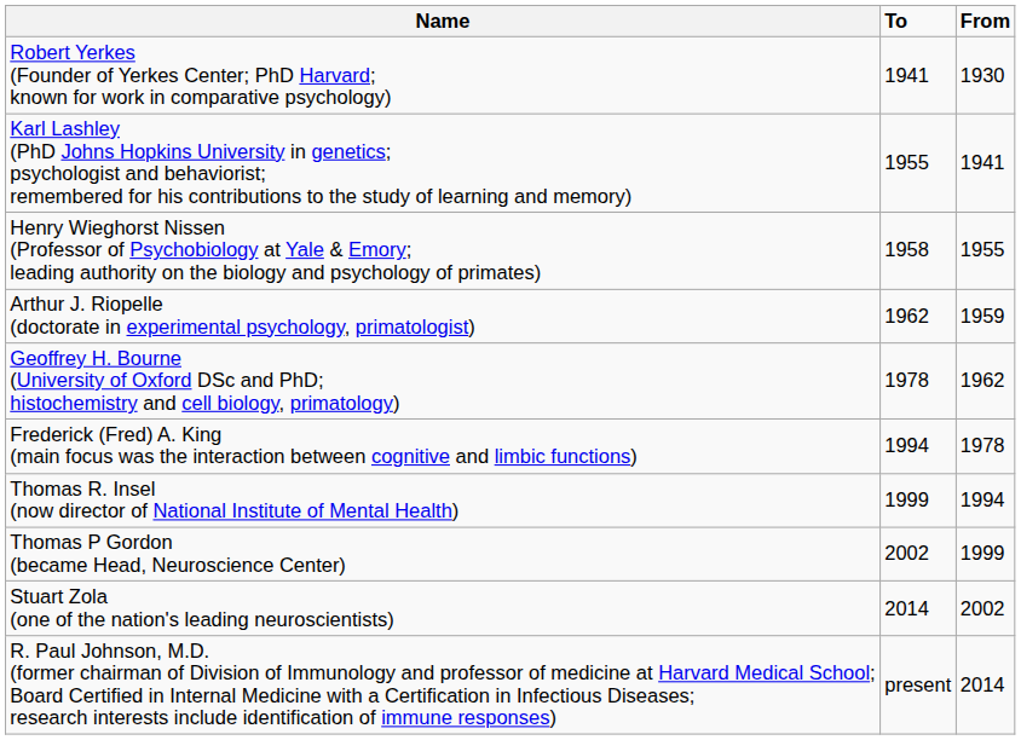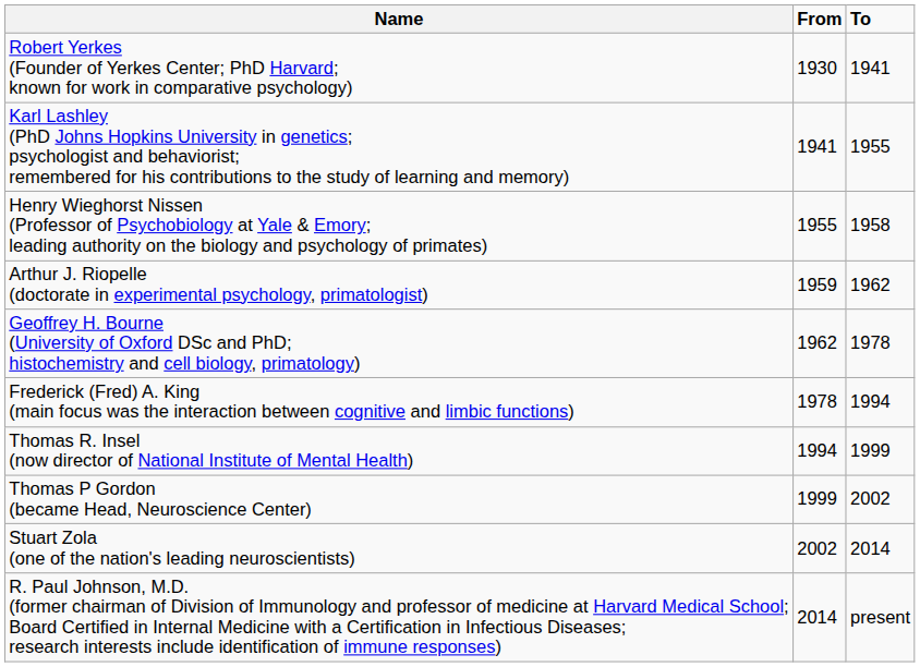 <table class=wikitable>
 <tr>
 <th><strong>Name</strong></th>
+<td><strong>From</strong></td>
 <td><strong>To</strong></td>
-<td><strong>From</strong></td>
 </tr>
 <tr>
 <td><a href='#'>Robert Yerkes</a> <br> (Founder of Yerkes Center; PhD <a href='#'>Harvard</a>;<br>  known for work in comparative psychology)</td>
+<td>1930</td>
 <td>1941</td>
-<td>1930</td>
 </tr>
 <tr>
 <td><a href='#'>Karl Lashley</a> <br> (PhD <a href='#'>Johns Hopkins University</a> in <a href='#'>genetics</a>; <br>  psychologist and behaviorist; <br>  remembered for his contributions to the study of learning and memory)</td>
+<td>1941</td>
 <td>1955</td>
-<td>1941</td>
 </tr>
 <tr>
 <td>Henry Wieghorst Nissen <br> (Professor of <a href='#'>Psychobiology</a> at <a href='#'>Yale</a> & <a href='#'>Emory</a>; <br> leading authority on the biology and psychology of primates)</td>
+<td>1955</td>
 <td>1958</td>
-<td>1955</td>
 </tr>
 <tr>
 <td>Arthur J. Riopelle <br> (doctorate in <a href='#'>experimental psychology</a>, <a href='#'>primatologist</a>)</td>
+<td>1959</td>
 <td>1962</td>
-<td>1959</td>
 </tr>
 <tr>
 <td><a href='#'>Geoffrey H. Bourne</a> <br> (<a href='#'>University of Oxford</a> DSc and PhD; <br> <a href='#'>histochemistry</a> and <a href='#'>cell biology</a>, <a href='#'>primatology</a>)</td>
+<td>1962</td>
 <td>1978</td>
-<td>1962</td>
 </tr>
 <tr>
 <td>Frederick (Fred) A. King <br> (main focus was the interaction between <a href='#'>cognitive</a> and <a href='#'>limbic functions</a>)</td>
+<td>1978</td>
 <td>1994</td>
-<td>1978</td>
 </tr>
 <tr>
 <td>Thomas R. Insel <br>  (now director of <a href='#'>National Institute of Mental Health</a>)</td>
+<td>1994</td>
 <td>1999</td>
-<td>1994</td>
 </tr>
 <tr>
 <td>Thomas P Gordon <br> (became Head, Neuroscience Center)</td>
+<td>1999</td>
 <td>2002</td>
-<td>1999</td>
 </tr>
 <tr>
 <td>Stuart Zola <br> (one of the nation's leading neuroscientists)</td>
+<td>2002</td>
 <td>2014</td>
-<td>2002</td>
 </tr>
 <tr>
 <td>R. Paul Johnson, M.D. <br> (former chairman of Division of Immunology and professor of medicine at <a href='#'>Harvard Medical School</a>; <br> Board Certified in Internal Medicine with a Certification in Infectious Diseases; <br> research interests include identification of <a href='#'>immune responses</a>)</td>
+<td>2014</td>
 <td>present</td>
-<td>2014</td>
 </tr>
 </table>
